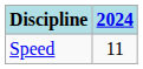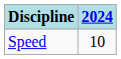 <table class="wikitable" style="text-align: center;">
 <tr>
 <th style="background: #b0e0e6;">Discipline</th>
 <th style="background: #b0e0e6;"><a href='#'>2024</a></th>
 </tr>
 <tr>
 <td align="left"><a href='#'>Speed</a></td>
-<td>11</td>
+<td>10</td>
 </tr>
 </table>
